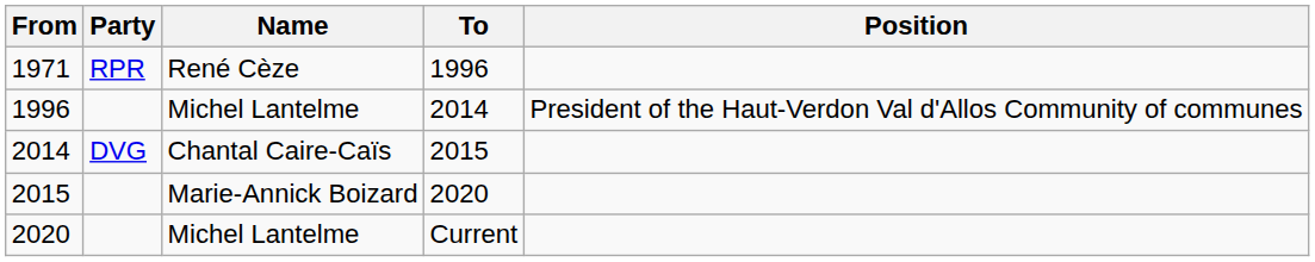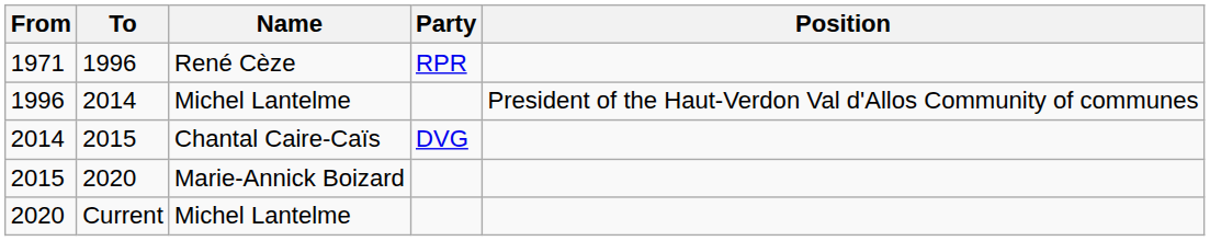 <table class="wikitable">
 <tr>
 <th>From</th>
+<th>To</th>
+<th>Name</th>
 <th>Party</th>
-<th>Name</th>
-<th>To</th>
 <th>Position</th>
 </tr>
 <tr>
 <td>1971</td>
+<td>1996</td>
+<td>René Cèze</td>
 <td><a href='#'>RPR</a></td>
-<td>René Cèze</td>
-<td>1996</td>
 <td></td>
 </tr>
 <tr>
 <td>1996</td>
+<td>2014</td>
+<td>Michel Lantelme</td>
 <td></td>
-<td>Michel Lantelme</td>
-<td>2014</td>
 <td>President of the Haut-Verdon Val d'Allos Community of communes</td>
 </tr>
 <tr>
 <td>2014</td>
+<td>2015</td>
+<td>Chantal Caire-Caïs</td>
 <td><a href='#'>DVG</a></td>
-<td>Chantal Caire-Caïs</td>
-<td>2015</td>
 <td></td>
 </tr>
 <tr>
 <td>2015</td>
+<td>2020</td>
+<td>Marie-Annick Boizard</td>
 <td></td>
-<td>Marie-Annick Boizard</td>
-<td>2020</td>
 <td></td>
 </tr>
 <tr>
 <td>2020</td>
+<td>Current</td>
+<td>Michel Lantelme</td>
 <td></td>
-<td>Michel Lantelme</td>
-<td>Current</td>
 <td></td>
 </tr>
 </table>
